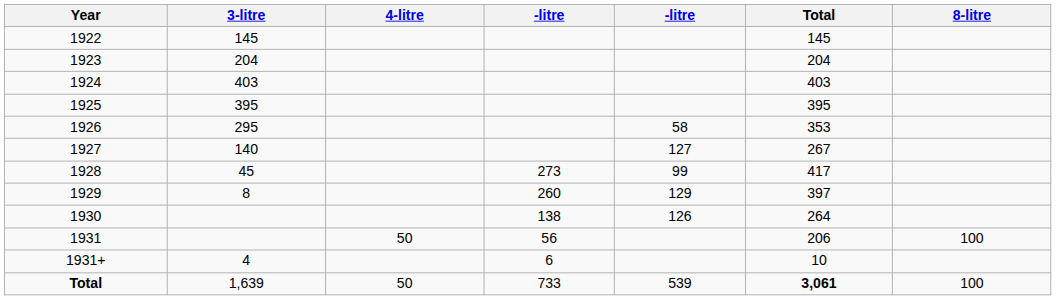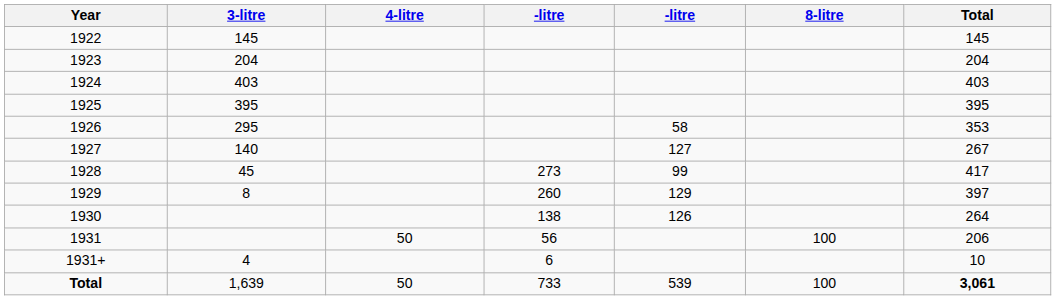 <table class="wikitable" style="text-align:center;" width=60%>
 <tr>
 <th>Year</th>
 <th><a href='#'>3-litre</a></th>
 <th><a href='#'>4-litre</a></th>
 <th><a href='#'>-litre</a></th>
 <th><a href='#'>-litre</a></th>
+<th><a href='#'>8-litre</a></th>
 <th>Total</th>
-<th><a href='#'>8-litre</a></th>
 </tr>
 <tr>
 <td>1922</td>
 <td>145</td>
 <td></td>
 <td></td>
 <td></td>
+<td></td>
 <td>145</td>
-<td></td>
 </tr>
 <tr>
 <td>1923</td>
 <td>204</td>
 <td></td>
 <td></td>
 <td></td>
+<td></td>
 <td>204</td>
-<td></td>
 </tr>
 <tr>
 <td>1924</td>
 <td>403</td>
 <td></td>
 <td></td>
 <td></td>
+<td></td>
 <td>403</td>
-<td></td>
 </tr>
 <tr>
 <td>1925</td>
 <td>395</td>
 <td></td>
 <td></td>
 <td></td>
+<td></td>
 <td>395</td>
-<td></td>
 </tr>
 <tr>
 <td>1926</td>
 <td>295</td>
 <td></td>
 <td></td>
 <td>58</td>
+<td></td>
 <td>353</td>
-<td></td>
 </tr>
 <tr>
 <td>1927</td>
 <td>140</td>
 <td></td>
 <td></td>
 <td>127</td>
+<td></td>
 <td>267</td>
-<td></td>
 </tr>
 <tr>
 <td>1928</td>
 <td>45</td>
 <td></td>
 <td>273</td>
 <td>99</td>
+<td></td>
 <td>417</td>
-<td></td>
 </tr>
 <tr>
 <td>1929</td>
 <td>8</td>
 <td></td>
 <td>260</td>
 <td>129</td>
+<td></td>
 <td>397</td>
-<td></td>
 </tr>
 <tr>
 <td>1930</td>
 <td></td>
 <td></td>
 <td>138</td>
 <td>126</td>
+<td></td>
 <td>264</td>
-<td></td>
 </tr>
 <tr>
 <td>1931</td>
 <td></td>
 <td>50</td>
 <td>56</td>
 <td></td>
+<td>100</td>
 <td>206</td>
-<td>100</td>
 </tr>
 <tr>
 <td>1931+</td>
 <td>4</td>
 <td></td>
 <td>6</td>
 <td></td>
+<td></td>
 <td>10</td>
-<td></td>
 </tr>
 <tr>
 <td><strong>Total</strong></td>
 <td>1,639</td>
 <td>50</td>
 <td>733</td>
 <td>539</td>
+<td>100</td>
 <td><strong>3,061</strong></td>
-<td>100</td>
 </tr>
 </table>
